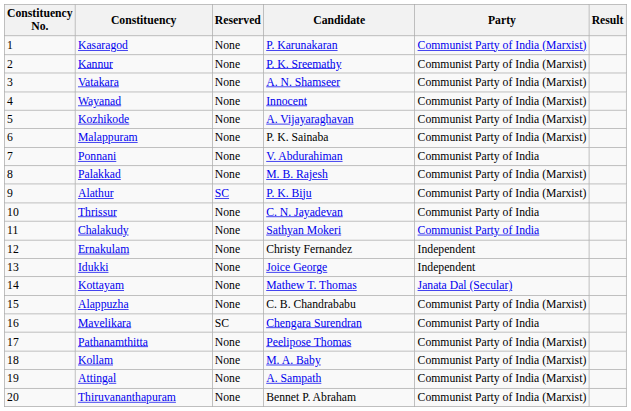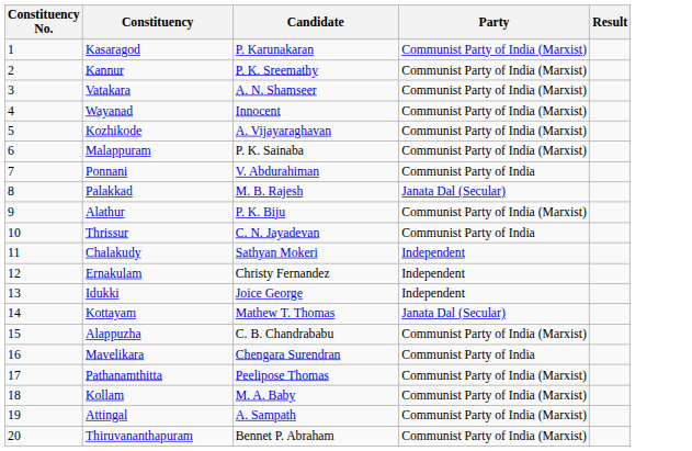 <table class= "wikitable sortable">
 <tr>
 <th>Constituency <br> No.</th>
 <th style="width:180px;">Constituency</th>
-<th>Reserved</th>
 <th style="width:200px;">Candidate</th>
 <th>Party</th>
 <th>Result</th>
 </tr>
 <tr>
 <td>1</td>
 <td><a href='#'>Kasaragod</a></td>
-<td>None</td>
 <td><a href='#'>P. Karunakaran</a></td>
 <td><a href='#'>Communist Party of India (Marxist)</a></td>
 <td></td>
 </tr>
 <tr>
 <td>2</td>
 <td><a href='#'>Kannur</a></td>
-<td>None</td>
 <td><a href='#'>P. K. Sreemathy</a></td>
 <td>Communist Party of India (Marxist)</td>
 <td></td>
 </tr>
 <tr>
 <td>3</td>
 <td><a href='#'>Vatakara</a></td>
-<td>None</td>
 <td><a href='#'>A. N. Shamseer</a></td>
 <td>Communist Party of India (Marxist)</td>
 <td></td>
 </tr>
 <tr>
 <td>4</td>
 <td><a href='#'>Wayanad</a></td>
-<td>None</td>
 <td><a href='#'>Innocent</a></td>
 <td>Communist Party of India (Marxist)</td>
 <td></td>
 </tr>
 <tr>
 <td>5</td>
 <td><a href='#'>Kozhikode</a></td>
-<td>None</td>
 <td><a href='#'>A. Vijayaraghavan</a></td>
 <td>Communist Party of India (Marxist)</td>
 <td></td>
 </tr>
 <tr>
 <td>6</td>
 <td><a href='#'>Malappuram</a></td>
-<td>None</td>
 <td>P. K. Sainaba</td>
 <td>Communist Party of India (Marxist)</td>
 <td></td>
 </tr>
 <tr>
 <td>7</td>
 <td><a href='#'>Ponnani</a></td>
-<td>None</td>
 <td><a href='#'>V. Abdurahiman</a></td>
 <td>Communist Party of India</td>
 <td></td>
 </tr>
 <tr>
 <td>8</td>
 <td><a href='#'>Palakkad</a></td>
-<td>None</td>
 <td><a href='#'>M. B. Rajesh</a></td>
-<td>Communist Party of India (Marxist)</td>
+<td><a href='#'>Janata Dal (Secular)</a></td>
 <td></td>
 </tr>
 <tr>
 <td>9</td>
 <td><a href='#'>Alathur</a></td>
-<td><a href='#'>SC</a></td>
 <td><a href='#'>P. K. Biju</a></td>
 <td>Communist Party of India (Marxist)</td>
 <td></td>
 </tr>
 <tr>
 <td>10</td>
 <td><a href='#'>Thrissur</a></td>
-<td>None</td>
 <td><a href='#'>C. N. Jayadevan</a></td>
 <td>Communist Party of India</td>
 <td></td>
 </tr>
 <tr>
 <td>11</td>
 <td><a href='#'>Chalakudy</a></td>
-<td>None</td>
 <td><a href='#'>Sathyan Mokeri</a></td>
-<td><a href='#'>Communist Party of India</a></td>
+<td><a href='#'>Independent</a></td>
 <td></td>
 </tr>
 <tr>
 <td>12</td>
 <td><a href='#'>Ernakulam</a></td>
-<td>None</td>
 <td>Christy Fernandez</td>
 <td>Independent</td>
 <td></td>
 </tr>
 <tr>
 <td>13</td>
 <td><a href='#'>Idukki</a></td>
-<td>None</td>
 <td><a href='#'>Joice George</a></td>
 <td>Independent</td>
 <td></td>
 </tr>
 <tr>
 <td>14</td>
 <td><a href='#'>Kottayam</a></td>
-<td>None</td>
 <td><a href='#'>Mathew T. Thomas</a></td>
 <td><a href='#'>Janata Dal (Secular)</a></td>
 <td></td>
 </tr>
 <tr>
 <td>15</td>
 <td><a href='#'>Alappuzha</a></td>
-<td>None</td>
 <td>C. B. Chandrababu</td>
 <td>Communist Party of India (Marxist)</td>
 <td></td>
 </tr>
 <tr>
 <td>16</td>
 <td><a href='#'>Mavelikara</a></td>
-<td>SC</td>
 <td><a href='#'>Chengara Surendran</a></td>
 <td>Communist Party of India</td>
 <td></td>
 </tr>
 <tr>
 <td>17</td>
 <td><a href='#'>Pathanamthitta</a></td>
-<td>None</td>
 <td><a href='#'>Peelipose Thomas</a></td>
 <td>Communist Party of India (Marxist)</td>
 <td></td>
 </tr>
 <tr>
 <td>18</td>
 <td><a href='#'>Kollam</a></td>
-<td>None</td>
 <td><a href='#'>M. A. Baby</a></td>
 <td>Communist Party of India (Marxist)</td>
 <td></td>
 </tr>
 <tr>
 <td>19</td>
 <td><a href='#'>Attingal</a></td>
-<td>None</td>
 <td><a href='#'>A. Sampath</a></td>
 <td>Communist Party of India (Marxist)</td>
 <td></td>
 </tr>
 <tr>
 <td>20</td>
 <td><a href='#'>Thiruvananthapuram</a></td>
-<td>None</td>
 <td>Bennet P. Abraham</td>
 <td>Communist Party of India (Marxist)</td>
 <td></td>
 </tr>
 </table>
